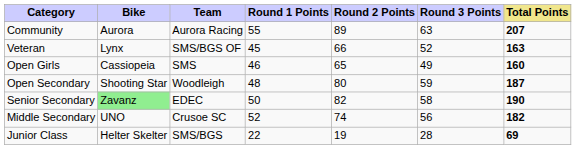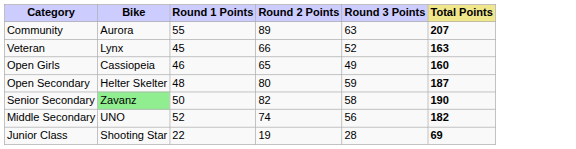 <table class="wikitable plainlinks" cellpadding="5">
 <tr>
 <th style="background:#ccf">Category</th>
 <th style="background:#ccf;">Bike</th>
-<th style="background:#ccf;">Team</th>
 <th style="background:#ccf;">Round 1 Points</th>
 <th style="background:#ccf;">Round 2 Points</th>
 <th style="background:#ccf;">Round 3 Points</th>
 <th style="background:#f0e68c;">Total Points</th>
 </tr>
 <tr>
 <td>Community</td>
 <td>Aurora</td>
-<td>Aurora Racing</td>
 <td>55</td>
 <td>89</td>
 <td>63</td>
 <td><strong>207</strong></td>
 </tr>
 <tr>
 <td>Veteran</td>
 <td>Lynx</td>
-<td>SMS/BGS OF</td>
 <td>45</td>
 <td>66</td>
 <td>52</td>
 <td><strong>163</strong></td>
 </tr>
 <tr>
 <td>Open Girls</td>
 <td>Cassiopeia</td>
-<td>SMS</td>
 <td>46</td>
 <td>65</td>
 <td>49</td>
 <td><strong>160</strong></td>
 </tr>
 <tr>
 <td>Open Secondary</td>
-<td>Shooting Star</td>
-<td>Woodleigh</td>
+<td>Helter Skelter</td>
 <td>48</td>
 <td>80</td>
 <td>59</td>
 <td><strong>187</strong></td>
 </tr>
 <tr>
 <td>Senior Secondary</td>
 <td style="background: lightgreen;">Zavanz</td>
-<td>EDEC</td>
 <td>50</td>
 <td>82</td>
 <td>58</td>
 <td><strong>190</strong></td>
 </tr>
 <tr>
 <td>Middle Secondary</td>
 <td>UNO</td>
-<td>Crusoe SC</td>
 <td>52</td>
 <td>74</td>
 <td>56</td>
 <td><strong>182</strong></td>
 </tr>
 <tr>
 <td>Junior Class</td>
-<td>Helter Skelter</td>
-<td>SMS/BGS</td>
+<td>Shooting Star</td>
 <td>22</td>
 <td>19</td>
 <td>28</td>
 <td><strong>69</strong></td>
 </tr>
 </table>
